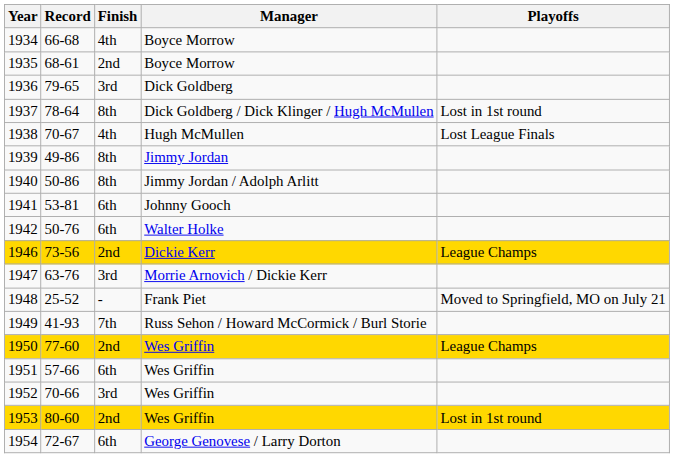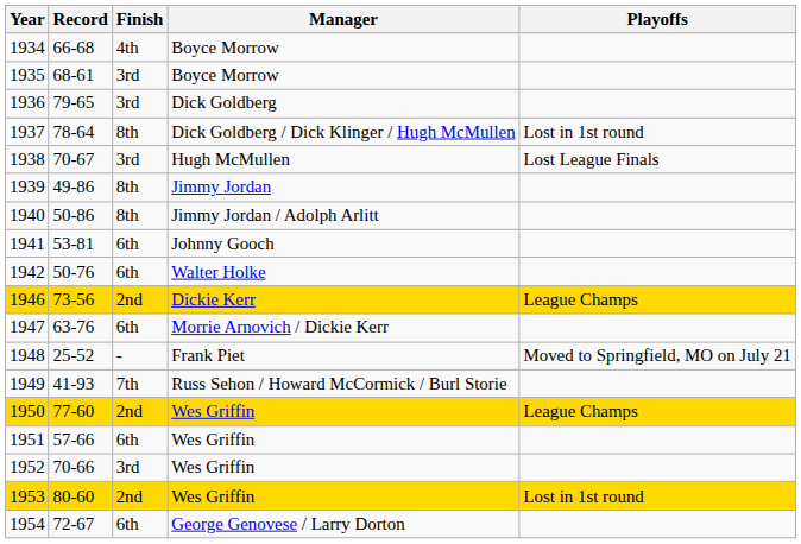 <table class="wikitable">
 <tr>
 <th>Year</th>
 <th>Record</th>
 <th>Finish</th>
 <th>Manager</th>
 <th>Playoffs</th>
 </tr>
 <tr>
 <td>1934</td>
 <td>66-68</td>
 <td>4th</td>
 <td>Boyce Morrow</td>
 <td></td>
 </tr>
 <tr>
 <td>1935</td>
 <td>68-61</td>
-<td>2nd</td>
+<td>3rd</td>
 <td>Boyce Morrow</td>
 <td></td>
 </tr>
 <tr>
 <td>1936</td>
 <td>79-65</td>
 <td>3rd</td>
 <td>Dick Goldberg</td>
 <td></td>
 </tr>
 <tr>
 <td>1937</td>
 <td>78-64</td>
 <td>8th</td>
 <td>Dick Goldberg / Dick Klinger / <a href='#'>Hugh McMullen</a></td>
 <td>Lost in 1st round</td>
 </tr>
 <tr>
 <td>1938</td>
 <td>70-67</td>
-<td>4th</td>
+<td>3rd</td>
 <td>Hugh McMullen</td>
 <td>Lost League Finals</td>
 </tr>
 <tr>
 <td>1939</td>
 <td>49-86</td>
 <td>8th</td>
 <td><a href='#'>Jimmy Jordan</a></td>
 <td></td>
 </tr>
 <tr>
 <td>1940</td>
 <td>50-86</td>
 <td>8th</td>
 <td>Jimmy Jordan / Adolph Arlitt</td>
 <td></td>
 </tr>
 <tr>
 <td>1941</td>
 <td>53-81</td>
 <td>6th</td>
 <td>Johnny Gooch</td>
 <td></td>
 </tr>
 <tr>
 <td>1942</td>
 <td>50-76</td>
 <td>6th</td>
 <td><a href='#'>Walter Holke</a></td>
 <td></td>
 </tr>
 <tr bgcolor="#FFD800">
 <td>1946</td>
 <td>73-56</td>
 <td>2nd</td>
 <td><a href='#'>Dickie Kerr</a></td>
 <td>League Champs</td>
 </tr>
 <tr>
 <td>1947</td>
 <td>63-76</td>
-<td>3rd</td>
+<td>6th</td>
 <td><a href='#'>Morrie Arnovich</a> / Dickie Kerr</td>
 <td></td>
 </tr>
 <tr>
 <td>1948</td>
 <td>25-52</td>
 <td>-</td>
 <td>Frank Piet</td>
 <td>Moved to Springfield, MO on July 21</td>
 </tr>
 <tr>
 <td>1949</td>
 <td>41-93</td>
 <td>7th</td>
 <td>Russ Sehon / Howard McCormick / Burl Storie</td>
 <td></td>
 </tr>
 <tr bgcolor="#FFD800">
 <td>1950</td>
 <td>77-60</td>
 <td>2nd</td>
 <td><a href='#'>Wes Griffin</a></td>
 <td>League Champs</td>
 </tr>
 <tr>
 <td>1951</td>
 <td>57-66</td>
 <td>6th</td>
 <td>Wes Griffin</td>
 <td></td>
 </tr>
 <tr>
 <td>1952</td>
 <td>70-66</td>
 <td>3rd</td>
 <td>Wes Griffin</td>
 <td></td>
 </tr>
 <tr bgcolor="#FFD800">
 <td>1953</td>
 <td>80-60</td>
 <td>2nd</td>
 <td>Wes Griffin</td>
 <td>Lost in 1st round</td>
 </tr>
 <tr>
 <td>1954</td>
 <td>72-67</td>
 <td>6th</td>
 <td><a href='#'>George Genovese</a> / Larry Dorton</td>
 <td></td>
 </tr>
 </table>
